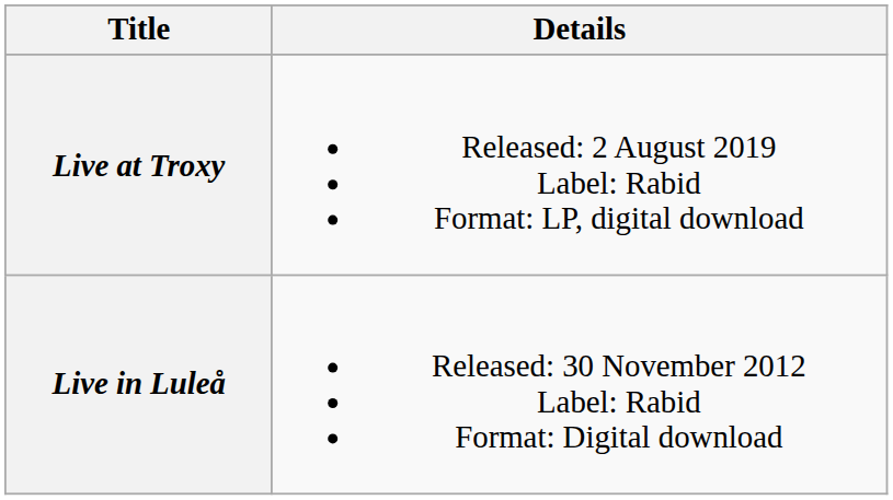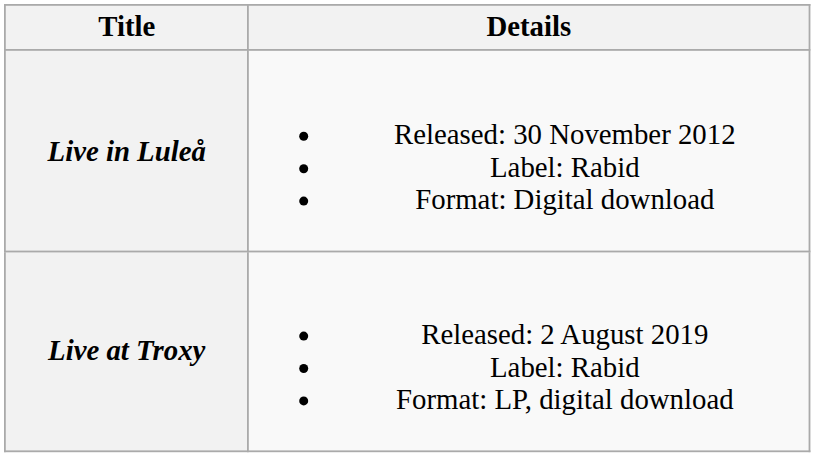 <table class="wikitable plainrowheaders" style="text-align:center;">
 <tr>
 <th scope="col" style="width:8em;">Title</th>
 <th scope="col" style="width:19em;">Details</th>
 </tr>
 <tr>
+<th scope="row"><em>Live in Luleå</em></th>
+<td><br><ul><li>Released: 30 November 2012</li><li>Label: Rabid</li><li>Format: Digital download</li></ul></td>
+</tr>
+<tr>
 <th scope="row"><em>Live at Troxy</em></th>
 <td><br><ul><li>Released: 2 August 2019</li><li>Label: Rabid</li><li>Format: LP, digital download</li></ul></td>
 </tr>
-<tr>
-<th scope="row"><em>Live in Luleå</em></th>
-<td><br><ul><li>Released: 30 November 2012</li><li>Label: Rabid</li><li>Format: Digital download</li></ul></td>
-</tr>
 </table>
